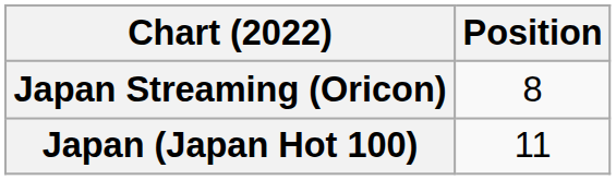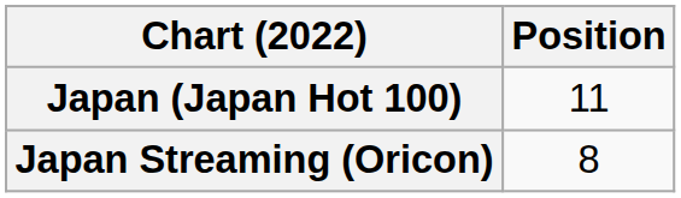 <table class="wikitable sortable plainrowheaders" style="text-align:center">
 <tr>
 <th scope="col">Chart (2022)</th>
 <th scope="col">Position</th>
 </tr>
 <tr>
+<th scope="row">Japan (Japan Hot 100)</th>
+<td>11</td>
+</tr>
+<tr>
 <th scope="row">Japan Streaming (Oricon)</th>
 <td>8</td>
 </tr>
-<tr>
-<th scope="row">Japan (Japan Hot 100)</th>
-<td>11</td>
-</tr>
 </table>
